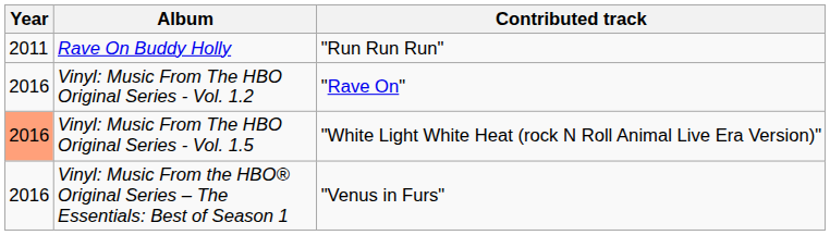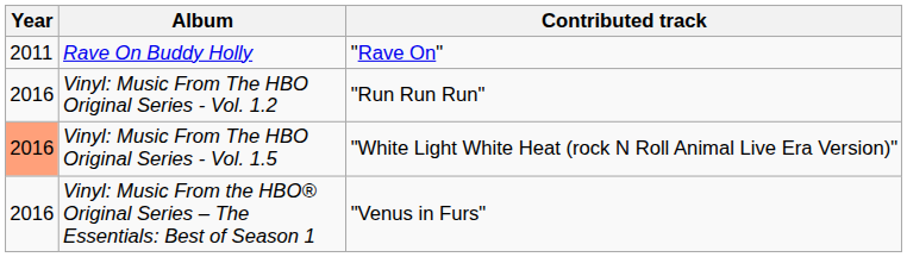 <table class="wikitable">
 <tr>
 <th>Year</th>
 <th width="225">Album</th>
 <th>Contributed track</th>
 </tr>
 <tr>
 <td>2011</td>
 <td><em><a href='#'>Rave On Buddy Holly</a></em></td>
-<td>"Run Run Run"</td>
+<td>"<a href='#'>Rave On</a>"</td>
 </tr>
 <tr>
 <td>2016</td>
 <td><em>Vinyl: Music From The HBO Original Series - Vol. 1.2</em></td>
-<td>"<a href='#'>Rave On</a>"</td>
+<td>"Run Run Run"</td>
 </tr>
 <tr>
 <td style="background: lightsalmon;">2016</td>
 <td><em>Vinyl: Music From The HBO Original Series - Vol. 1.5</em></td>
 <td>"White Light White Heat (rock N Roll Animal Live Era Version)"</td>
 </tr>
 <tr>
 <td>2016</td>
 <td><em>Vinyl: Music From the HBO® Original Series – The Essentials: Best of Season 1</em></td>
 <td>"Venus in Furs"</td>
 </tr>
 </table>
